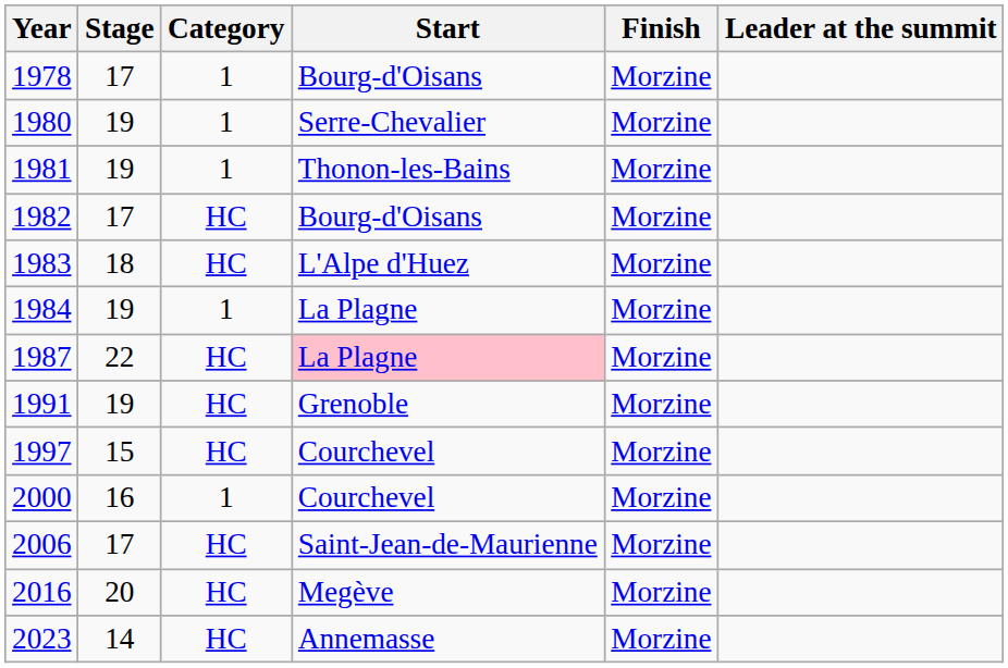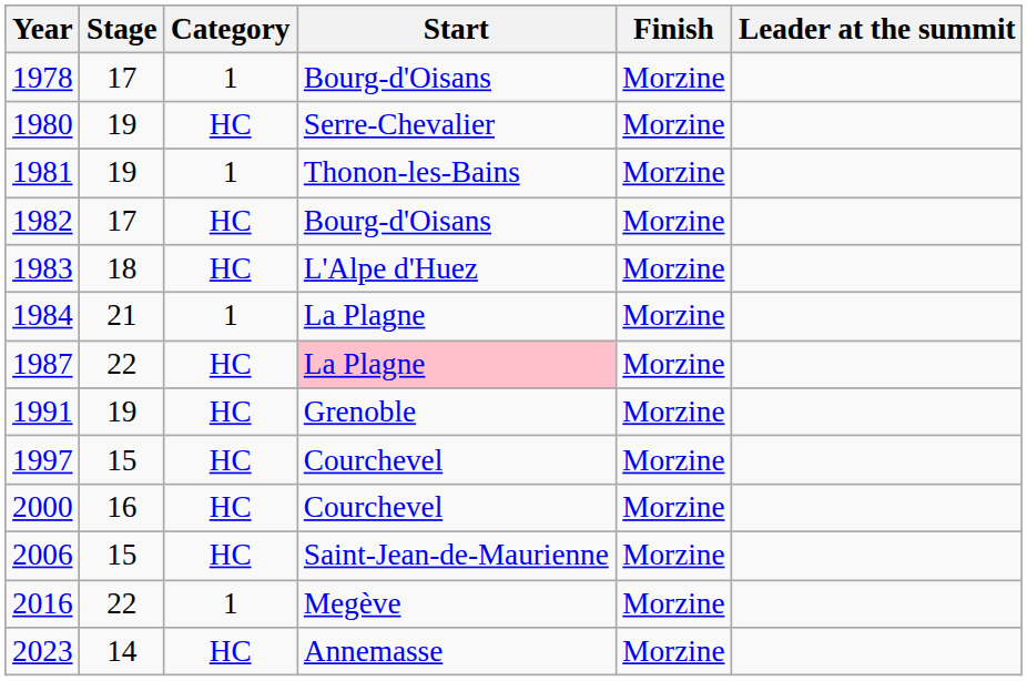 <table class="wikitable sortable" style="text-align: center;">
 <tr>
 <th>Year</th>
 <th>Stage</th>
 <th>Category</th>
 <th>Start</th>
 <th>Finish</th>
 <th>Leader at the summit</th>
 </tr>
 <tr>
 <td><a href='#'>1978</a></td>
 <td>17</td>
 <td>1</td>
 <td align="left"><a href='#'>Bourg-d'Oisans</a></td>
 <td align="left"><a href='#'>Morzine</a></td>
 <td align="left"></td>
 </tr>
 <tr>
 <td><a href='#'>1980</a></td>
 <td>19</td>
-<td>1</td>
+<td><a href='#'>HC</a></td>
 <td align="left"><a href='#'>Serre-Chevalier</a></td>
 <td align="left"><a href='#'>Morzine</a></td>
 <td align="left"></td>
 </tr>
 <tr>
 <td><a href='#'>1981</a></td>
 <td>19</td>
 <td>1</td>
 <td align="left"><a href='#'>Thonon-les-Bains</a></td>
 <td align="left"><a href='#'>Morzine</a></td>
 <td align="left"></td>
 </tr>
 <tr>
 <td><a href='#'>1982</a></td>
 <td>17</td>
 <td><a href='#'>HC</a></td>
 <td align="left"><a href='#'>Bourg-d'Oisans</a></td>
 <td align="left"><a href='#'>Morzine</a></td>
 <td align="left"></td>
 </tr>
 <tr>
 <td><a href='#'>1983</a></td>
 <td>18</td>
 <td><a href='#'>HC</a></td>
 <td align="left"><a href='#'>L'Alpe d'Huez</a></td>
 <td align="left"><a href='#'>Morzine</a></td>
 <td align="left"></td>
 </tr>
 <tr>
 <td><a href='#'>1984</a></td>
-<td>19</td>
+<td>21</td>
 <td>1</td>
 <td align="left"><a href='#'>La Plagne</a></td>
 <td align="left"><a href='#'>Morzine</a></td>
 <td align="left"></td>
 </tr>
 <tr>
 <td><a href='#'>1987</a></td>
 <td>22</td>
 <td><a href='#'>HC</a></td>
 <td align="left" style="background: pink;"><a href='#'>La Plagne</a></td>
 <td align="left"><a href='#'>Morzine</a></td>
 <td align="left"></td>
 </tr>
 <tr>
 <td><a href='#'>1991</a></td>
 <td>19</td>
 <td><a href='#'>HC</a></td>
 <td align="left"><a href='#'>Grenoble</a></td>
 <td align="left"><a href='#'>Morzine</a></td>
 <td align="left"></td>
 </tr>
 <tr>
 <td><a href='#'>1997</a></td>
 <td>15</td>
 <td><a href='#'>HC</a></td>
 <td align="left"><a href='#'>Courchevel</a></td>
 <td align="left"><a href='#'>Morzine</a></td>
 <td align="left"></td>
 </tr>
 <tr>
 <td><a href='#'>2000</a></td>
 <td>16</td>
-<td>1</td>
+<td><a href='#'>HC</a></td>
 <td align="left"><a href='#'>Courchevel</a></td>
 <td align="left"><a href='#'>Morzine</a></td>
 <td align="left"></td>
 </tr>
 <tr>
 <td><a href='#'>2006</a></td>
-<td>17</td>
+<td>15</td>
 <td><a href='#'>HC</a></td>
 <td align="left"><a href='#'>Saint-Jean-de-Maurienne</a></td>
 <td align="left"><a href='#'>Morzine</a></td>
 <td align="left"> </td>
 </tr>
 <tr>
 <td><a href='#'>2016</a></td>
-<td>20</td>
-<td><a href='#'>HC</a></td>
+<td>22</td>
+<td>1</td>
 <td align="left"><a href='#'>Megève</a></td>
 <td align="left"><a href='#'>Morzine</a></td>
 <td align="left"></td>
 </tr>
 <tr>
 <td><a href='#'>2023</a></td>
 <td>14</td>
 <td><a href='#'>HC</a></td>
 <td align="left"><a href='#'>Annemasse</a></td>
 <td align="left"><a href='#'>Morzine</a></td>
 <td align="left"></td>
 </tr>
 </table>
